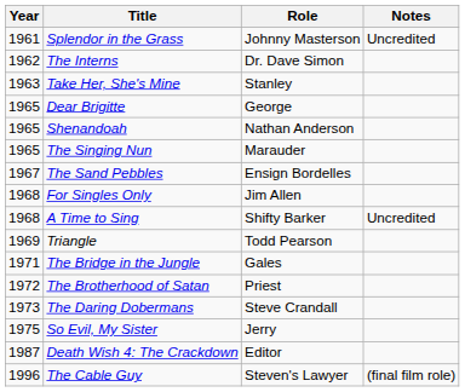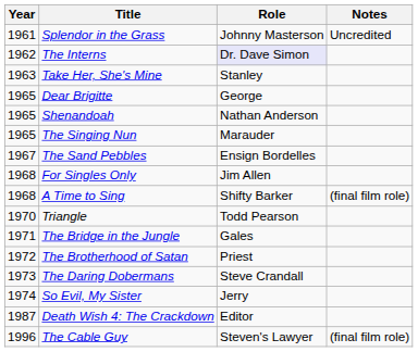 <table class="wikitable sortable">
 <tr>
 <th>Year</th>
 <th>Title</th>
 <th>Role</th>
 <th>Notes</th>
 </tr>
 <tr>
 <td>1961</td>
 <td><em><a href='#'>Splendor in the Grass</a></em></td>
 <td>Johnny Masterson</td>
 <td>Uncredited</td>
 </tr>
 <tr>
 <td>1962</td>
 <td><em><a href='#'>The Interns</a></em></td>
-<td>Dr. Dave Simon</td>
+<td style="background: lavender;">Dr. Dave Simon</td>
 <td></td>
 </tr>
 <tr>
 <td>1963</td>
 <td><em><a href='#'>Take Her, She's Mine</a></em></td>
 <td>Stanley</td>
 <td></td>
 </tr>
 <tr>
 <td>1965</td>
 <td><em><a href='#'>Dear Brigitte</a></em></td>
 <td>George</td>
 <td></td>
 </tr>
 <tr>
 <td>1965</td>
 <td><em><a href='#'>Shenandoah</a></em></td>
 <td>Nathan Anderson</td>
 <td></td>
 </tr>
 <tr>
 <td>1965</td>
 <td><em><a href='#'>The Singing Nun</a></em></td>
 <td>Marauder</td>
 <td></td>
 </tr>
 <tr>
 <td>1967</td>
 <td><em><a href='#'>The Sand Pebbles</a></em></td>
 <td>Ensign Bordelles</td>
 <td></td>
 </tr>
 <tr>
 <td>1968</td>
 <td><em><a href='#'>For Singles Only</a></em></td>
 <td>Jim Allen</td>
 <td></td>
 </tr>
 <tr>
 <td>1968</td>
 <td><em><a href='#'>A Time to Sing</a></em></td>
 <td>Shifty Barker</td>
-<td>Uncredited</td>
+<td>(final film role)</td>
 </tr>
 <tr>
-<td>1969</td>
+<td>1970</td>
 <td><em>Triangle</em></td>
 <td>Todd Pearson</td>
 <td></td>
 </tr>
 <tr>
 <td>1971</td>
 <td><em><a href='#'>The Bridge in the Jungle</a></em></td>
 <td>Gales</td>
 <td></td>
 </tr>
 <tr>
 <td>1972</td>
 <td><em><a href='#'>The Brotherhood of Satan</a></em></td>
 <td>Priest</td>
 <td></td>
 </tr>
 <tr>
 <td>1973</td>
 <td><em><a href='#'>The Daring Dobermans</a></em></td>
 <td>Steve Crandall</td>
 <td></td>
 </tr>
 <tr>
-<td>1975</td>
+<td>1974</td>
 <td><em><a href='#'>So Evil, My Sister</a></em></td>
 <td>Jerry</td>
 <td></td>
 </tr>
 <tr>
 <td>1987</td>
 <td><em><a href='#'>Death Wish 4: The Crackdown</a></em></td>
 <td>Editor</td>
 <td></td>
 </tr>
 <tr>
 <td>1996</td>
 <td><em><a href='#'>The Cable Guy</a></em></td>
 <td>Steven's Lawyer</td>
 <td>(final film role)</td>
 </tr>
 </table>
